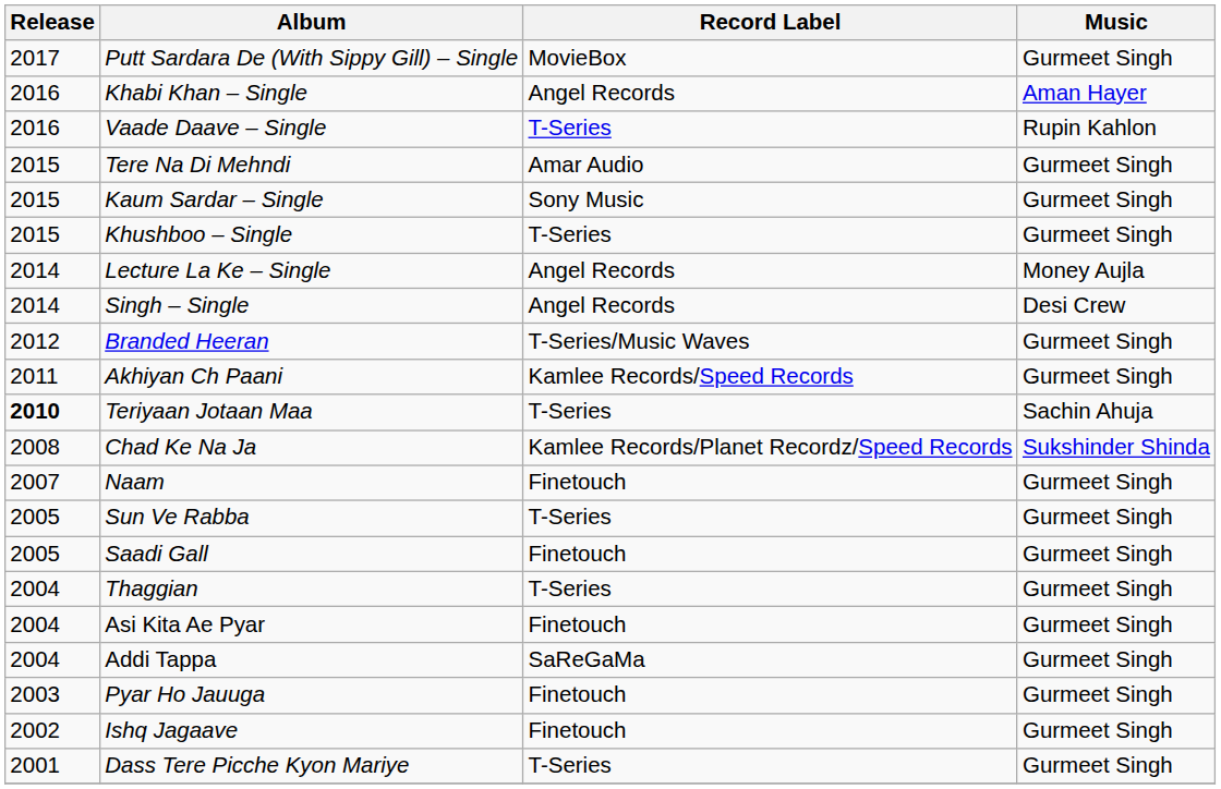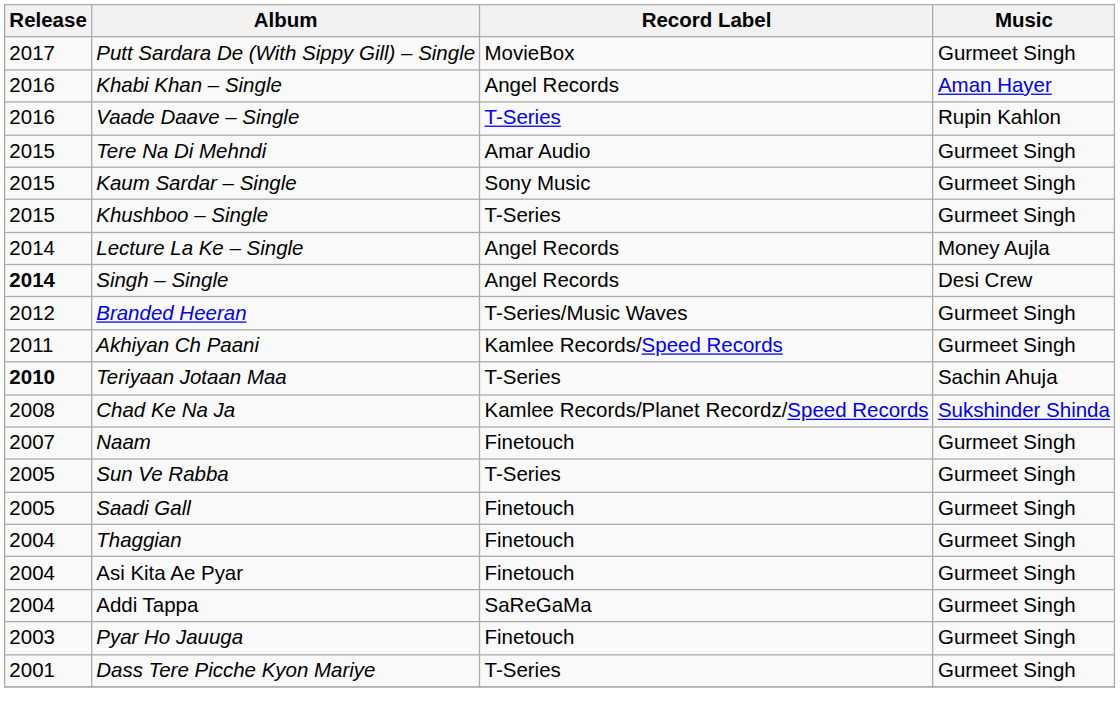 <table class="wikitable sortable">
 <tr>
 <th>Release</th>
 <th>Album</th>
 <th>Record Label</th>
 <th>Music</th>
 </tr>
 <tr>
 <td>2017</td>
 <td><em>Putt Sardara De (With Sippy Gill) – Single</em></td>
 <td>MovieBox</td>
 <td>Gurmeet Singh</td>
 </tr>
 <tr>
 <td>2016</td>
 <td><em>Khabi Khan – Single</em></td>
 <td>Angel Records</td>
 <td><a href='#'>Aman Hayer</a></td>
 </tr>
 <tr>
 <td>2016</td>
 <td><em>Vaade Daave – Single</em></td>
 <td><a href='#'>T-Series</a></td>
 <td>Rupin Kahlon</td>
 </tr>
 <tr>
 <td>2015</td>
 <td><em>Tere Na Di Mehndi</em></td>
 <td>Amar Audio</td>
 <td>Gurmeet Singh</td>
 </tr>
 <tr>
 <td>2015</td>
 <td><em>Kaum Sardar – Single</em></td>
 <td>Sony Music</td>
 <td>Gurmeet Singh</td>
 </tr>
 <tr>
 <td>2015</td>
 <td><em>Khushboo – Single</em></td>
 <td>T-Series</td>
 <td>Gurmeet Singh</td>
 </tr>
 <tr>
 <td>2014</td>
 <td><em>Lecture La Ke – Single</em></td>
 <td>Angel Records</td>
 <td>Money Aujla</td>
 </tr>
 <tr>
-<td>2014</td>
+<td><strong>2014</strong></td>
 <td><em>Singh – Single</em></td>
 <td>Angel Records</td>
 <td>Desi Crew</td>
 </tr>
 <tr>
 <td>2012</td>
 <td><em><a href='#'>Branded Heeran</a></em></td>
 <td>T-Series/Music Waves</td>
 <td>Gurmeet Singh</td>
 </tr>
 <tr>
 <td>2011</td>
 <td><em>Akhiyan Ch Paani</em></td>
 <td>Kamlee Records/<a href='#'>Speed Records</a></td>
 <td>Gurmeet Singh</td>
 </tr>
 <tr>
 <td><strong>2010</strong></td>
 <td><em>Teriyaan Jotaan Maa</em></td>
 <td>T-Series</td>
 <td>Sachin Ahuja</td>
 </tr>
 <tr>
 <td>2008</td>
 <td><em>Chad Ke Na Ja</em></td>
 <td>Kamlee Records/Planet Recordz/<a href='#'>Speed Records</a></td>
 <td><a href='#'>Sukshinder Shinda</a></td>
 </tr>
 <tr>
 <td>2007</td>
 <td><em>Naam</em></td>
 <td>Finetouch</td>
 <td>Gurmeet Singh</td>
 </tr>
 <tr>
 <td>2005</td>
 <td><em>Sun Ve Rabba</em></td>
 <td>T-Series</td>
 <td>Gurmeet Singh</td>
 </tr>
 <tr>
 <td>2005</td>
 <td><em>Saadi Gall</em></td>
 <td>Finetouch</td>
 <td>Gurmeet Singh</td>
 </tr>
 <tr>
 <td>2004</td>
 <td><em>Thaggian</em></td>
-<td>T-Series</td>
+<td>Finetouch</td>
 <td>Gurmeet Singh</td>
 </tr>
 <tr>
 <td>2004</td>
 <td>Asi Kita Ae Pyar</td>
 <td>Finetouch</td>
 <td>Gurmeet Singh</td>
 </tr>
 <tr>
 <td>2004</td>
 <td>Addi Tappa</td>
 <td>SaReGaMa</td>
 <td>Gurmeet Singh</td>
 </tr>
 <tr>
 <td>2003</td>
 <td><em>Pyar Ho Jauuga</em></td>
 <td>Finetouch</td>
 <td>Gurmeet Singh</td>
 </tr>
 <tr>
-<td>2002</td>
-<td><em>Ishq Jagaave</em></td>
-<td>Finetouch</td>
-<td>Gurmeet Singh</td>
-</tr>
-<tr>
 <td>2001</td>
 <td><em>Dass Tere Picche Kyon Mariye</em></td>
 <td>T-Series</td>
 <td>Gurmeet Singh</td>
 </tr>
 <tr>
 </tr>
 </table>
